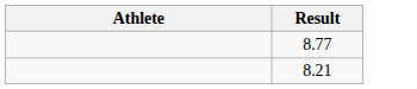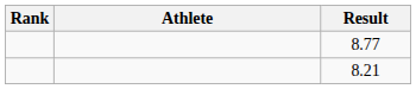 <table class=wikitable style="text-align:center">
 <tr>
+<th width=40>Rank</th>
 <th width=250>Athlete</th>
 <th width=80>Result</th>
 </tr>
 <tr>
+<td></td>
 <td align=left></td>
 <td>8.77</td>
 </tr>
 <tr>
+<td></td>
 <td align=left></td>
 <td>8.21</td>
 </tr>
 </table>
